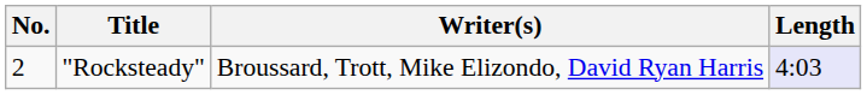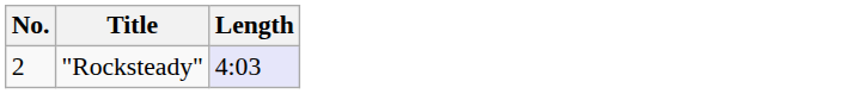 <table class="wikitable">
 <tr>
 <th>No.</th>
 <th>Title</th>
-<th>Writer(s)</th>
 <th>Length</th>
 </tr>
 <tr>
 <td>2</td>
 <td>"Rocksteady"</td>
-<td>Broussard, Trott, Mike Elizondo, <a href='#'>David Ryan Harris</a></td>
 <td style="background: lavender;">4:03</td>
 </tr>
 </table>
